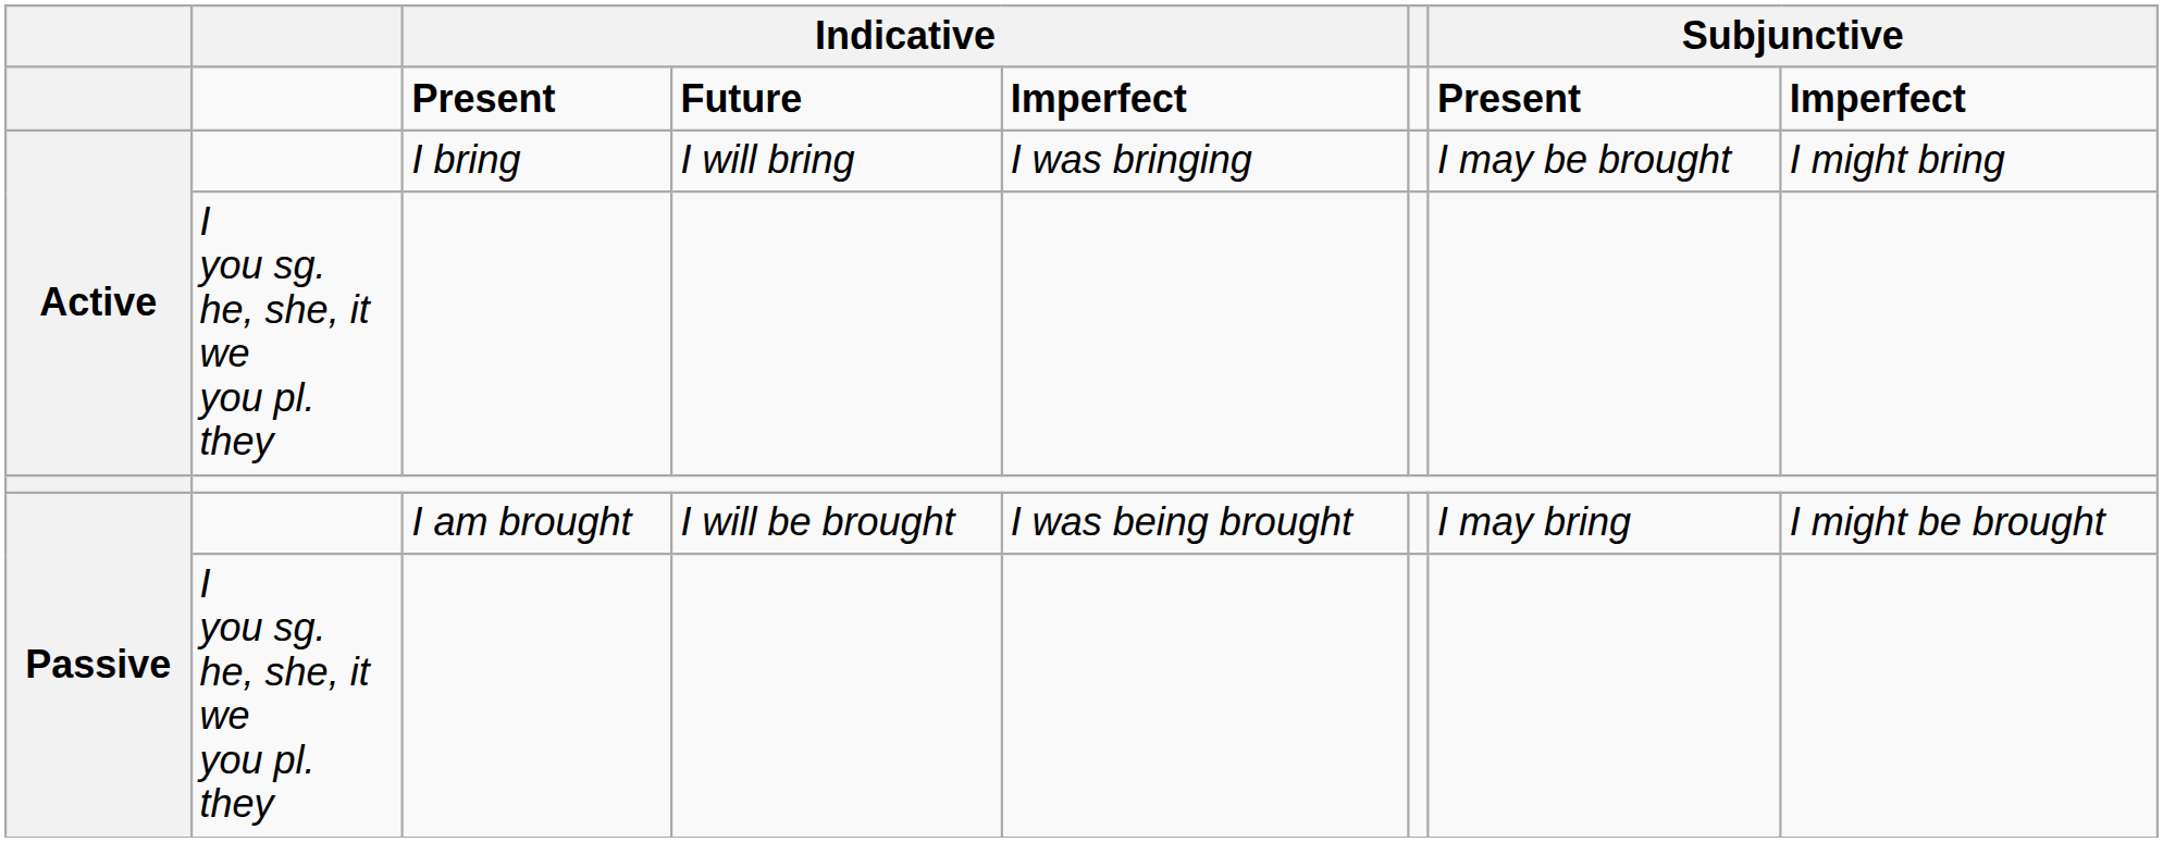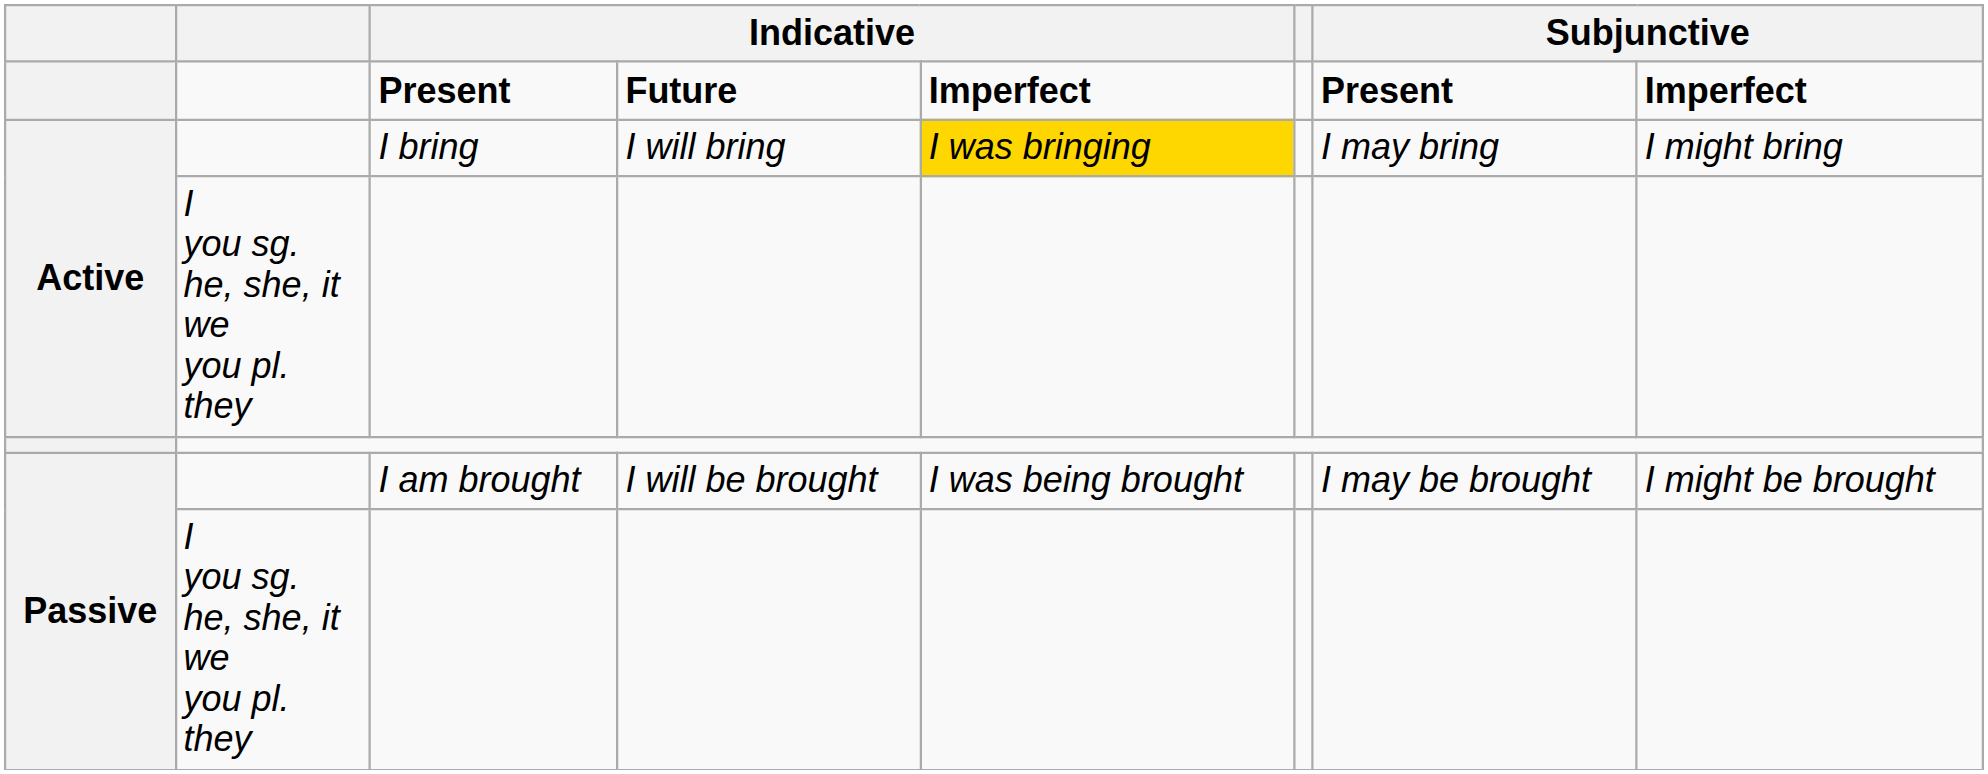 <table class="wikitable" style="width: 55em;">
 <tr>
 <th></th>
 <th></th>
 <th colspan="3">Indicative</th>
 <th></th>
 <th colspan="2">Subjunctive</th>
 </tr>
 <tr>
 <th></th>
 <td></td>
 <td><strong>Present</strong></td>
 <td><strong>Future</strong></td>
 <td><strong>Imperfect</strong></td>
 <td></td>
 <td><strong>Present</strong></td>
 <td><strong>Imperfect</strong></td>
 </tr>
 <tr>
 <th rowspan=2>Active</th>
 <td></td>
 <td><em>I bring</em></td>
 <td><em>I will bring</em></td>
-<td><em>I was bringing</em></td>
+<td style="background: gold;"><em>I was bringing</em></td>
 <td></td>
-<td><em>I may be brought</em></td>
+<td><em>I may bring</em></td>
 <td><em>I might bring</em></td>
 </tr>
 <tr>
 <td><em>I<br>you sg.<br>he, she, it<br>we<br>you pl.<br>they</em></td>
 <td><strong></strong></td>
 <td><strong></strong></td>
 <td><strong></strong></td>
 <td></td>
 <td><strong></strong></td>
 <td><strong></strong></td>
 </tr>
 <tr>
 <th></th>
 </tr>
 <tr>
 <th rowspan=2>Passive</th>
 <td></td>
 <td><em>I am brought</em></td>
 <td><em>I will be brought</em></td>
 <td><em>I was being brought</em></td>
 <td></td>
-<td><em>I may bring</em></td>
+<td><em>I may be brought</em></td>
 <td><em>I might be brought</em></td>
 </tr>
 <tr>
 <td><em>I<br>you sg.<br>he, she, it<br>we<br>you pl.<br>they</em></td>
 <td><strong></strong></td>
 <td><strong></strong></td>
 <td><strong></strong></td>
 <td></td>
 <td><strong></strong></td>
 <td><strong></strong></td>
 </tr>
 <tr>
 </tr>
 </table>
